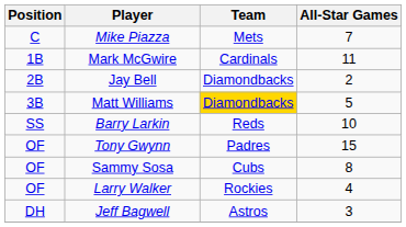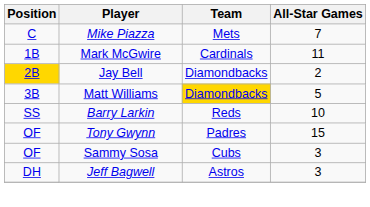 <table class="wikitable" style="font-size: 100%; text-align:center;">
 <tr>
 <th scope="col">Position</th>
 <th scope="col" width="150">Player</th>
 <th scope="col" width="100">Team</th>
 <th scope="col">All-Star Games</th>
 </tr>
 <tr>
 <td><a href='#'>C</a></td>
 <td><em><a href='#'>Mike Piazza</a></em></td>
 <td><a href='#'>Mets</a></td>
 <td>7</td>
 </tr>
 <tr>
 <td><a href='#'>1B</a></td>
 <td><a href='#'>Mark McGwire</a></td>
 <td><a href='#'>Cardinals</a></td>
 <td>11</td>
 </tr>
 <tr>
-<td><a href='#'>2B</a></td>
+<td style="background: gold;"><a href='#'>2B</a></td>
 <td><a href='#'>Jay Bell</a></td>
 <td><a href='#'>Diamondbacks</a></td>
 <td>2</td>
 </tr>
 <tr>
 <td><a href='#'>3B</a></td>
 <td><a href='#'>Matt Williams</a></td>
 <td style="background: gold;"><a href='#'>Diamondbacks</a></td>
 <td>5</td>
 </tr>
 <tr>
 <td><a href='#'>SS</a></td>
 <td><em><a href='#'>Barry Larkin</a></em></td>
 <td><a href='#'>Reds</a></td>
 <td>10</td>
 </tr>
 <tr>
 <td><a href='#'>OF</a></td>
 <td><em><a href='#'>Tony Gwynn</a></em></td>
 <td><a href='#'>Padres</a></td>
 <td>15</td>
 </tr>
 <tr>
 <td><a href='#'>OF</a></td>
 <td><a href='#'>Sammy Sosa</a></td>
 <td><a href='#'>Cubs</a></td>
-<td>8</td>
-</tr>
-<tr>
-<td><a href='#'>OF</a></td>
-<td><em><a href='#'>Larry Walker</a></em></td>
-<td><a href='#'>Rockies</a></td>
-<td>4</td>
+<td>3</td>
 </tr>
 <tr>
 <td><a href='#'>DH</a></td>
 <td><em><a href='#'>Jeff Bagwell</a></em></td>
 <td><a href='#'>Astros</a></td>
 <td>3</td>
 </tr>
 <tr>
 </tr>
 </table>
